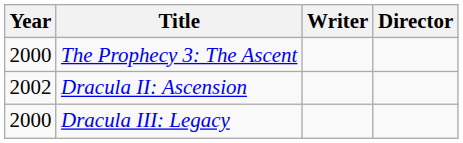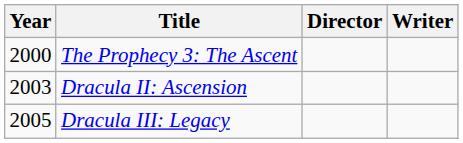 <table class="wikitable">
 <tr>
 <th>Year</th>
 <th>Title</th>
+<th>Director</th>
 <th>Writer</th>
-<th>Director</th>
 </tr>
 <tr>
 <td>2000</td>
 <td><em><a href='#'>The Prophecy 3: The Ascent</a></em></td>
 <td></td>
 <td></td>
 </tr>
 <tr>
-<td>2002</td>
+<td>2003</td>
 <td><em><a href='#'>Dracula II: Ascension</a></em></td>
 <td></td>
 <td></td>
 </tr>
 <tr>
-<td>2000</td>
+<td>2005</td>
 <td><em><a href='#'>Dracula III: Legacy</a></em></td>
 <td></td>
 <td></td>
 </tr>
 </table>
